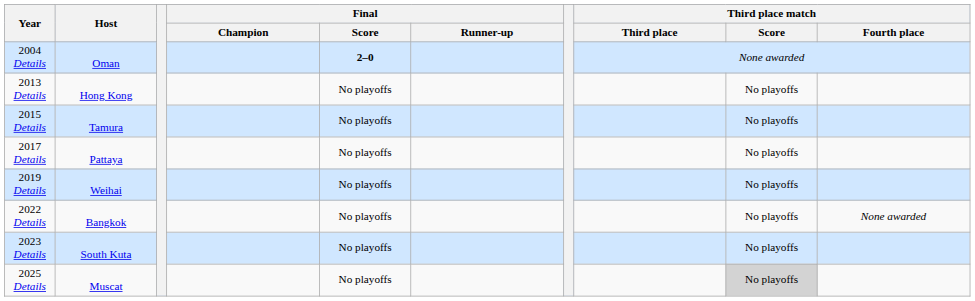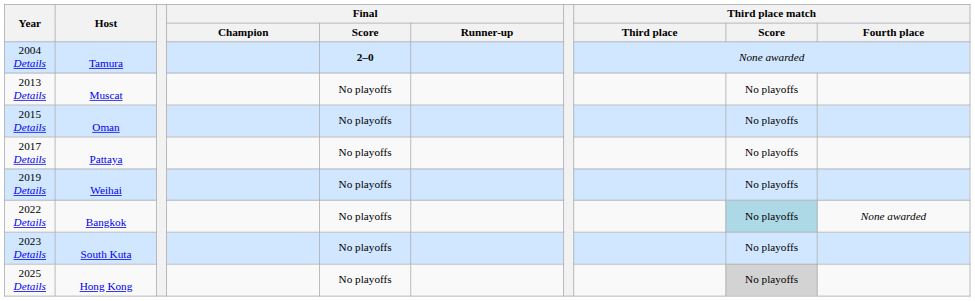 <table class="wikitable" style="font-size:90%; width: 98%; text-align: center;">
 <tr bgcolor=#C1D8FF>
 <th rowspan=2 width=5%>Year</th>
 <th rowspan=2 width=10%>Host</th>
 <th width=1% rowspan=10 bgcolor=ffffff></th>
 <th colspan=3>Final</th>
 <th width=1% rowspan=10 bgcolor=ffffff></th>
 <th colspan=3>Third place match</th>
 </tr>
 <tr bgcolor=#EFEFEF>
 <th width=15%>Champion</th>
 <th width=9%>Score</th>
 <th width=15%>Runner-up</th>
 <th width=15%>Third place</th>
 <th width=9%>Score</th>
 <th width=15%>Fourth place</th>
 </tr>
 <tr bgcolor=#D0E7FF>
 <td>2004<br><em><a href='#'>Details</a></em></td>
-<td><br><a href='#'>Oman</a></td>
+<td><br><a href='#'>Tamura</a></td>
 <td><strong></strong></td>
 <td><strong>2–0</strong></td>
 <td></td>
 <td colspan=3><em>None awarded</em></td>
 </tr>
 <tr>
 <td>2013<br><em><a href='#'>Details</a></em></td>
-<td><br><a href='#'>Hong Kong</a></td>
+<td><br><a href='#'>Muscat</a></td>
 <td><strong></strong></td>
 <td><span>No playoffs</span></td>
 <td></td>
 <td></td>
 <td><span>No playoffs</span></td>
 <td></td>
 </tr>
 <tr bgcolor=#D0E7FF>
 <td>2015<br><em><a href='#'>Details</a></em></td>
-<td><br><a href='#'>Tamura</a></td>
+<td><br><a href='#'>Oman</a></td>
 <td><strong></strong></td>
 <td><span>No playoffs</span></td>
 <td></td>
 <td></td>
 <td><span>No playoffs</span></td>
 <td></td>
 </tr>
 <tr>
 <td>2017<br><em><a href='#'>Details</a></em></td>
 <td><br><a href='#'>Pattaya</a></td>
 <td><strong></strong></td>
 <td><span>No playoffs</span></td>
 <td></td>
 <td></td>
 <td><span>No playoffs</span></td>
 <td></td>
 </tr>
 <tr bgcolor=#D0E7FF>
 <td>2019<br><em><a href='#'>Details</a></em></td>
 <td><br><a href='#'>Weihai</a></td>
 <td><strong></strong></td>
 <td><span>No playoffs</span></td>
 <td></td>
 <td></td>
 <td><span>No playoffs</span></td>
 <td></td>
 </tr>
 <tr>
 <td>2022<br><em><a href='#'>Details</a></em></td>
 <td><br><a href='#'>Bangkok</a></td>
 <td><strong></strong></td>
 <td><span>No playoffs</span></td>
 <td></td>
 <td></td>
-<td><span>No playoffs</span></td>
+<td style="background: lightblue;"><span>No playoffs</span></td>
 <td><em>None awarded</em></td>
 </tr>
 <tr bgcolor=#D0E7FF>
 <td>2023<br><em><a href='#'>Details</a></em></td>
 <td><br><a href='#'>South Kuta</a></td>
 <td><strong></strong></td>
 <td><span>No playoffs</span></td>
 <td></td>
 <td></td>
 <td><span>No playoffs</span></td>
 <td></td>
 </tr>
 <tr>
 <td>2025<br><em><a href='#'>Details</a></em></td>
-<td><br><a href='#'>Muscat</a></td>
+<td><br><a href='#'>Hong Kong</a></td>
 <td><strong></strong></td>
 <td><span>No playoffs</span></td>
 <td></td>
 <td></td>
 <td style="background: lightgrey;"><span>No playoffs</span></td>
 <td></td>
 </tr>
 </table>
